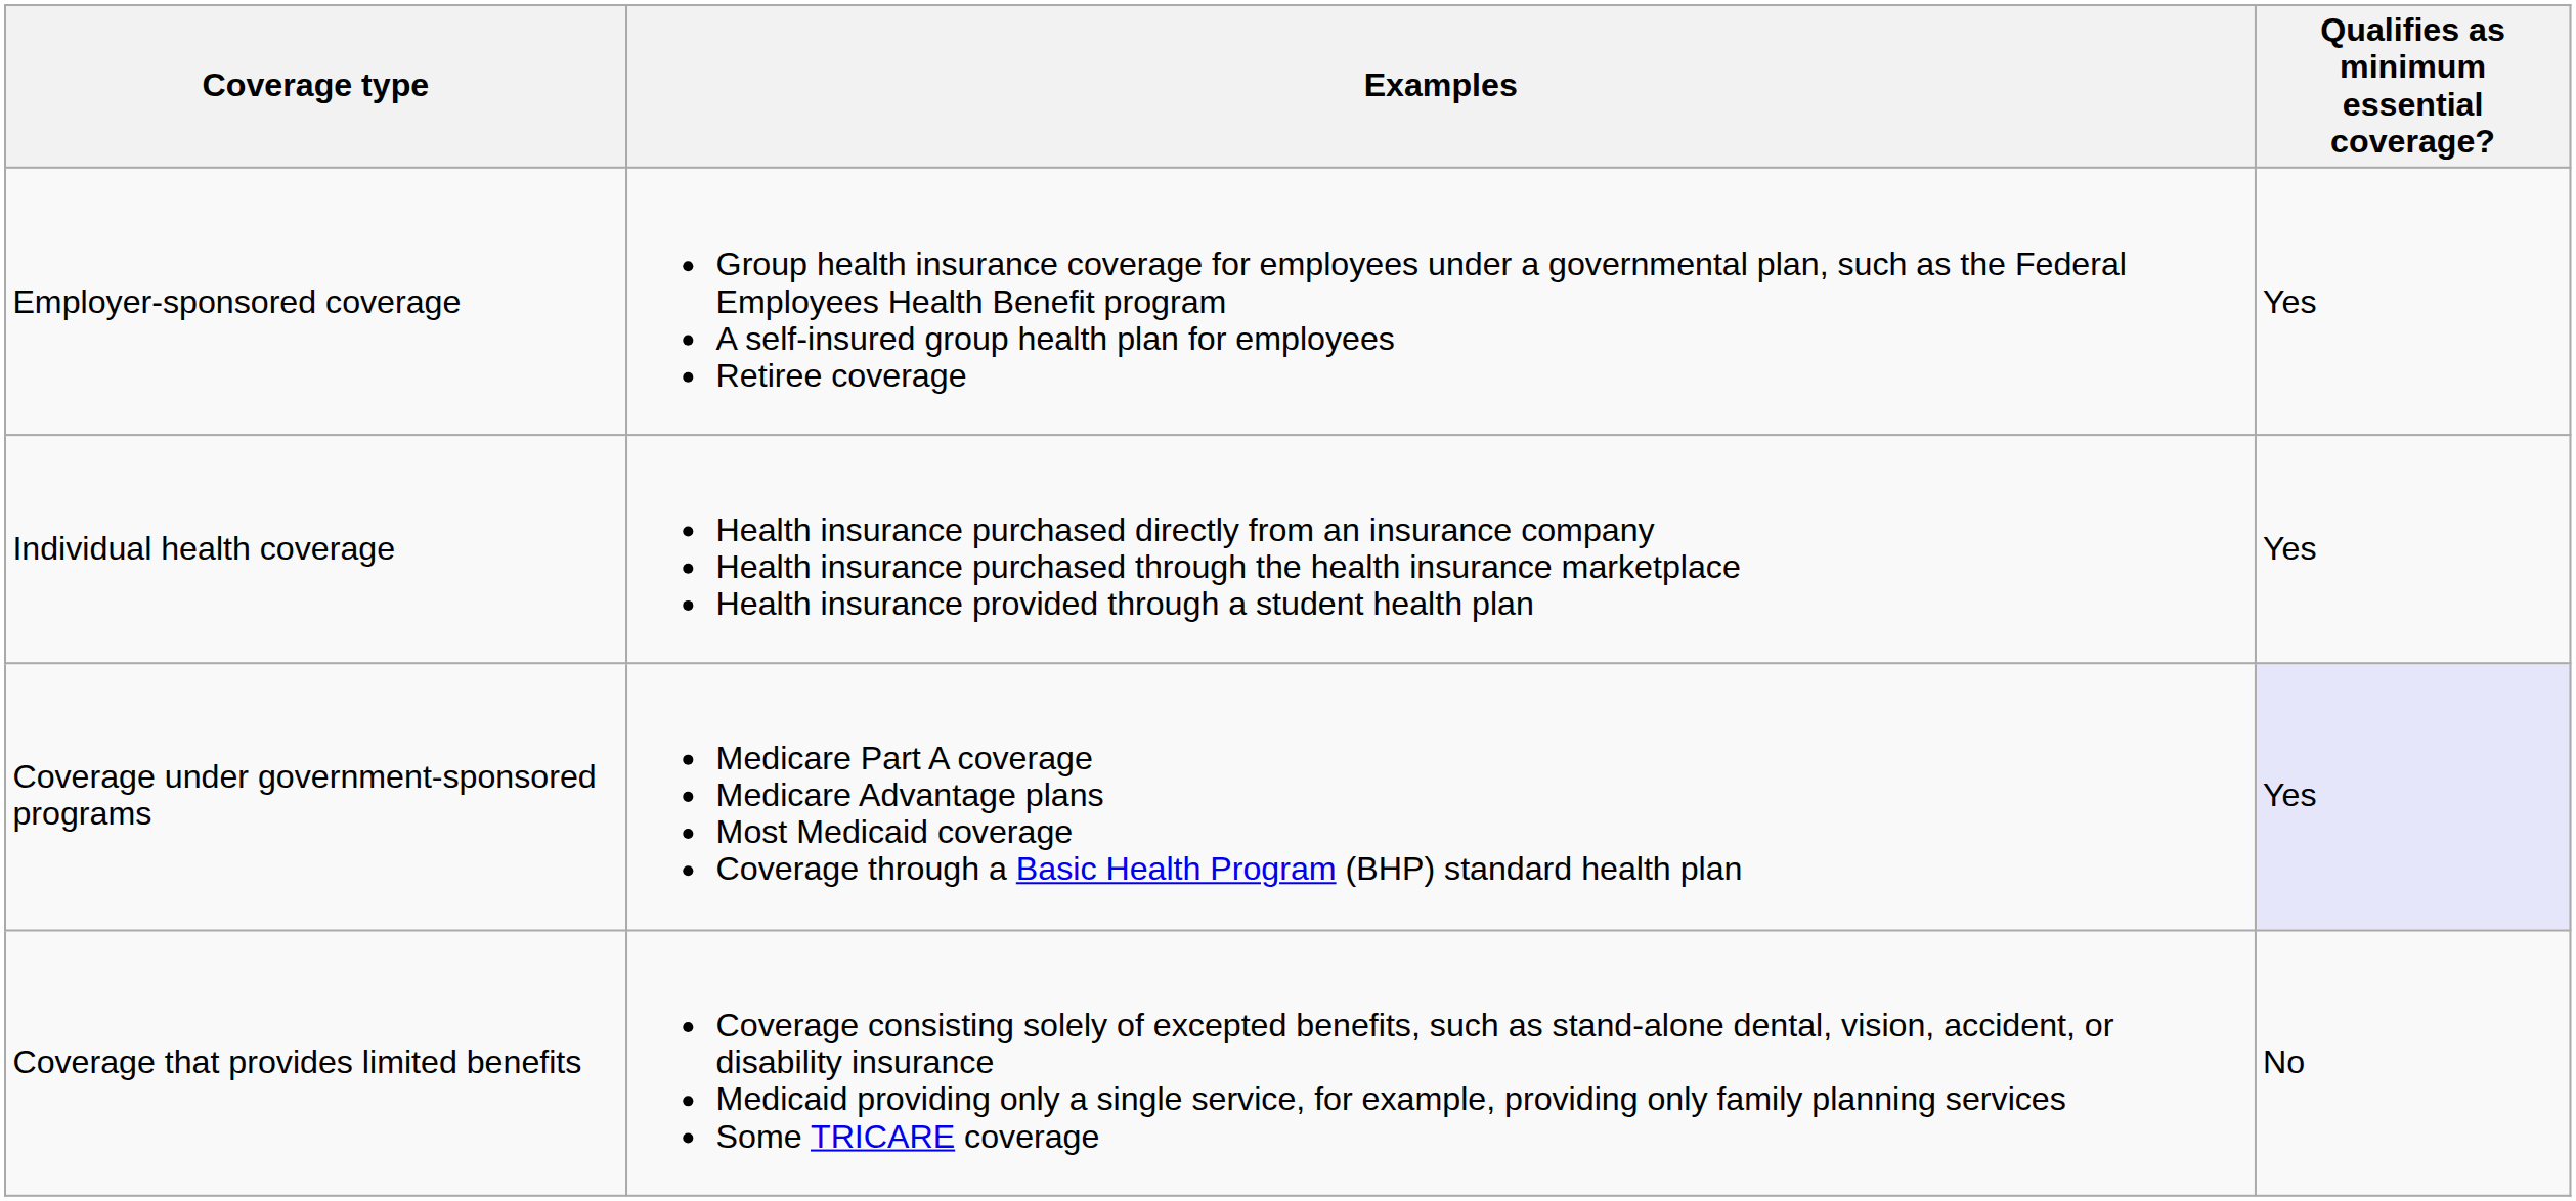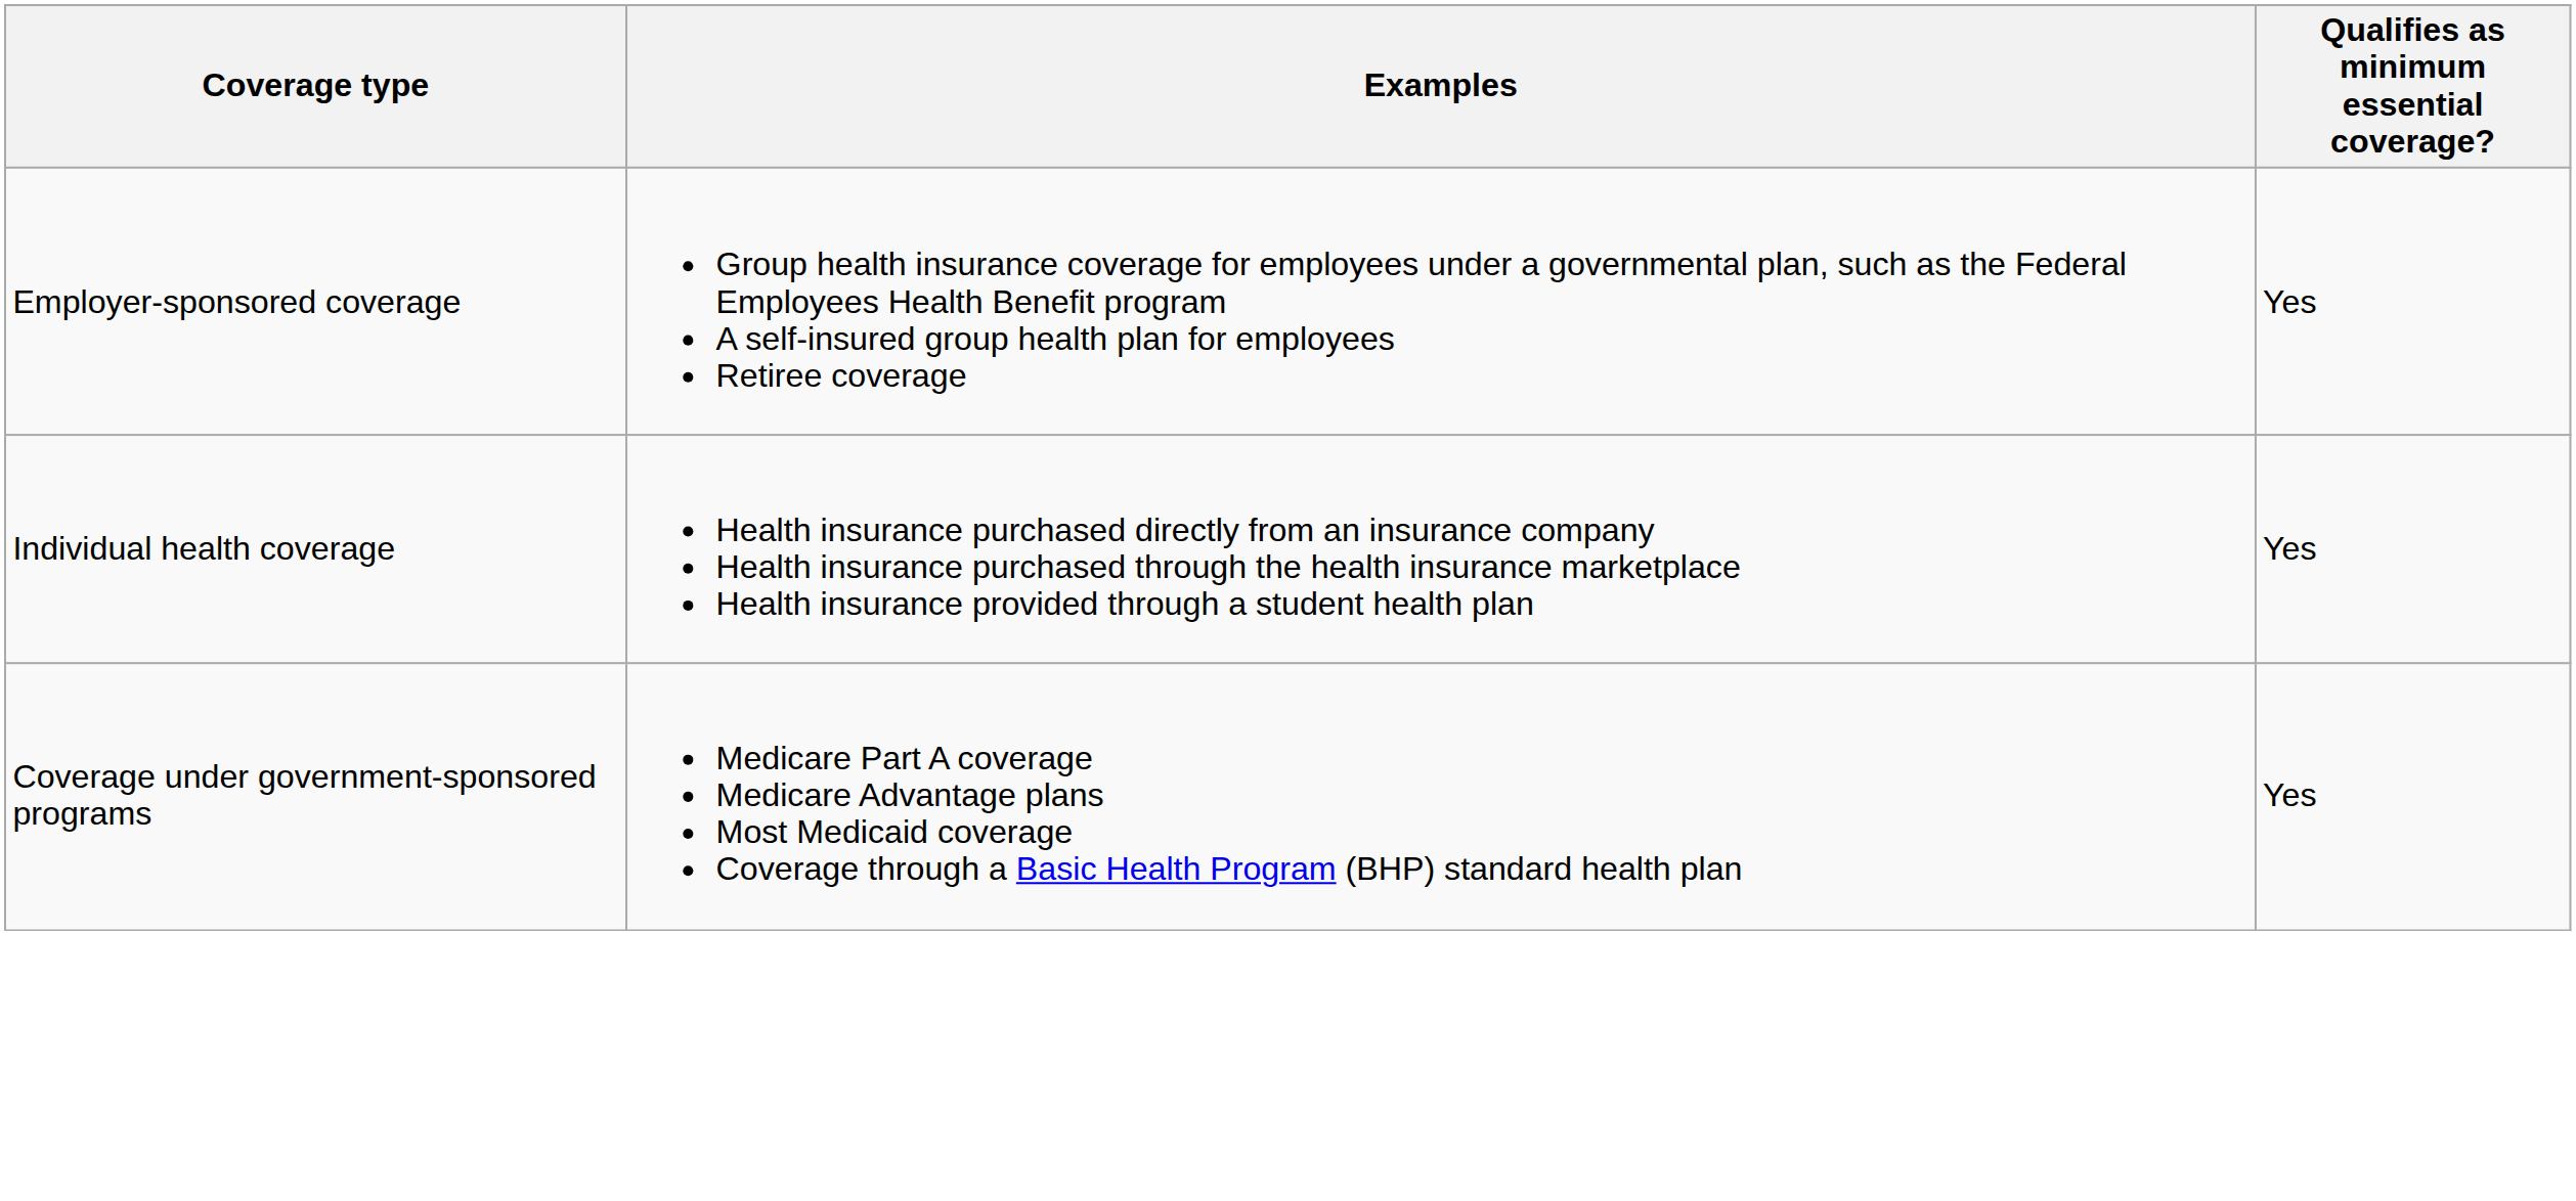 <table class="wikitable">
 <tr>
 <th>Coverage type</th>
 <th>Examples</th>
 <th>Qualifies as minimum<br>essential coverage?</th>
 </tr>
 <tr>
 <td>Employer-sponsored coverage</td>
 <td><br><ul><li>Group health insurance coverage for employees under a governmental plan, such as the Federal Employees Health Benefit program</li><li>A self-insured group health plan for employees</li><li>Retiree coverage</li></ul></td>
 <td>Yes</td>
 </tr>
 <tr>
 <td>Individual health coverage</td>
 <td><br><ul><li>Health insurance purchased directly from an insurance company</li><li>Health insurance purchased through the health insurance marketplace</li><li>Health insurance provided through a student health plan</li></ul></td>
 <td>Yes</td>
 </tr>
 <tr>
 <td>Coverage under government-sponsored programs</td>
 <td><br><ul><li>Medicare Part A coverage</li><li>Medicare Advantage plans</li><li>Most Medicaid coverage</li><li>Coverage through a <a href='#'>Basic Health Program</a> (BHP) standard health plan</li></ul></td>
-<td style="background: lavender;">Yes</td>
-</tr>
-<tr>
-<td>Coverage that provides limited benefits</td>
-<td><br><ul><li>Coverage consisting solely of excepted benefits, such as stand-alone dental, vision, accident, or disability insurance</li><li>Medicaid providing only a single service, for example, providing only family planning services</li><li>Some <a href='#'>TRICARE</a> coverage</li></ul></td>
-<td>No</td>
+<td>Yes</td>
 </tr>
 </table>
